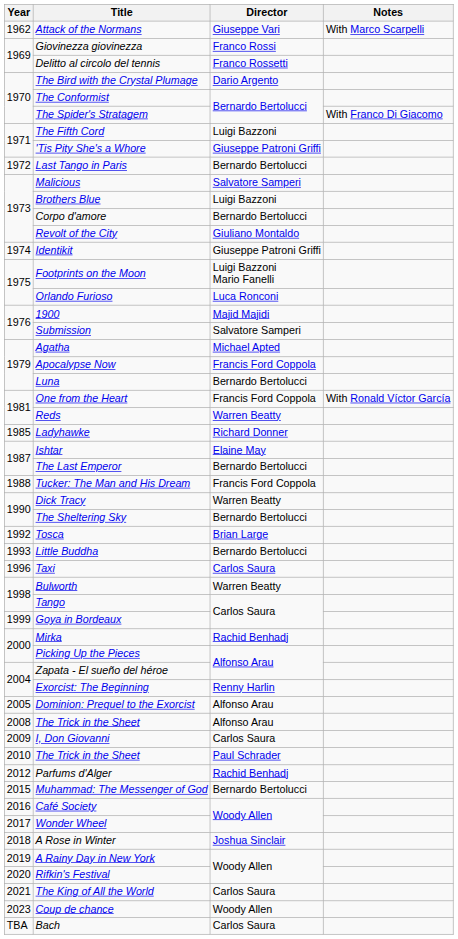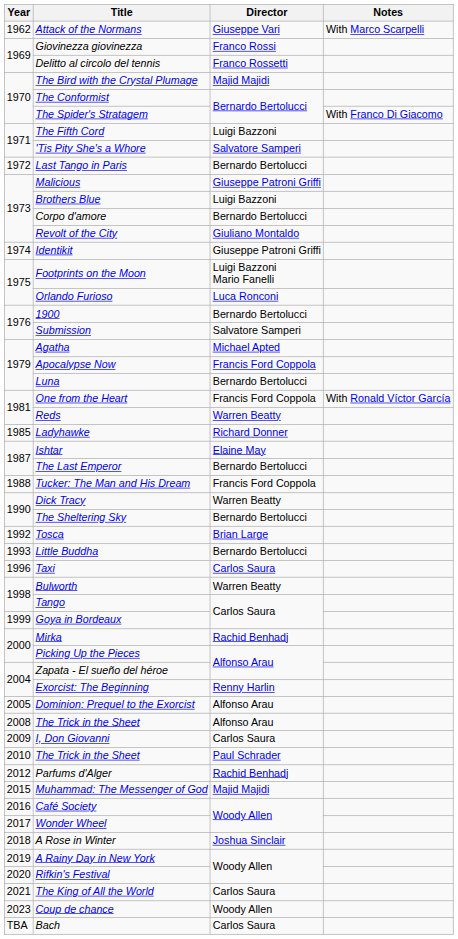 <table class="wikitable">
 <tr>
 <th>Year</th>
 <th>Title</th>
 <th>Director</th>
 <th>Notes</th>
 </tr>
 <tr>
 <td>1962</td>
 <td><em><a href='#'>Attack of the Normans</a></em></td>
 <td><a href='#'>Giuseppe Vari</a></td>
 <td>With <a href='#'>Marco Scarpelli</a></td>
 </tr>
 <tr>
 <td rowspan=2>1969</td>
 <td><em>Giovinezza giovinezza</em></td>
 <td><a href='#'>Franco Rossi</a></td>
 <td></td>
 </tr>
 <tr>
 <td><em>Delitto al circolo del tennis</em></td>
 <td><a href='#'>Franco Rossetti</a></td>
 <td></td>
 </tr>
 <tr>
 <td rowspan=3>1970</td>
 <td><em><a href='#'>The Bird with the Crystal Plumage</a></em></td>
-<td><a href='#'>Dario Argento</a></td>
+<td><a href='#'>Majid Majidi</a></td>
 <td></td>
 </tr>
 <tr>
 <td><em><a href='#'>The Conformist</a></em></td>
 <td rowspan=2><a href='#'>Bernardo Bertolucci</a></td>
 <td></td>
 </tr>
 <tr>
 <td><em><a href='#'>The Spider's Stratagem</a></em></td>
 <td>With <a href='#'>Franco Di Giacomo</a></td>
 </tr>
 <tr>
 <td rowspan=2>1971</td>
 <td><em><a href='#'>The Fifth Cord</a></em></td>
 <td>Luigi Bazzoni</td>
 <td></td>
 </tr>
 <tr>
 <td><em><a href='#'>'Tis Pity She's a Whore</a></em></td>
-<td><a href='#'>Giuseppe Patroni Griffi</a></td>
+<td><a href='#'>Salvatore Samperi</a></td>
 <td></td>
 </tr>
 <tr>
 <td>1972</td>
 <td><em><a href='#'>Last Tango in Paris</a></em></td>
 <td>Bernardo Bertolucci</td>
 <td></td>
 </tr>
 <tr>
 <td rowspan=4>1973</td>
 <td><em><a href='#'>Malicious</a></em></td>
-<td><a href='#'>Salvatore Samperi</a></td>
+<td><a href='#'>Giuseppe Patroni Griffi</a></td>
 <td></td>
 </tr>
 <tr>
 <td><em><a href='#'>Brothers Blue</a></em></td>
 <td>Luigi Bazzoni</td>
 <td></td>
 </tr>
 <tr>
 <td><em>Corpo d'amore</em></td>
 <td>Bernardo Bertolucci</td>
 <td></td>
 </tr>
 <tr>
 <td><em><a href='#'>Revolt of the City</a></em></td>
 <td><a href='#'>Giuliano Montaldo</a></td>
 <td></td>
 </tr>
 <tr>
 <td>1974</td>
 <td><em><a href='#'>Identikit</a></em></td>
 <td>Giuseppe Patroni Griffi</td>
 <td></td>
 </tr>
 <tr>
 <td rowspan=2>1975</td>
 <td><em><a href='#'>Footprints on the Moon</a></em></td>
 <td>Luigi Bazzoni<br>Mario Fanelli</td>
 <td></td>
 </tr>
 <tr>
 <td><em><a href='#'>Orlando Furioso</a></em></td>
 <td><a href='#'>Luca Ronconi</a></td>
 <td></td>
 </tr>
 <tr>
 <td rowspan=2>1976</td>
 <td><em><a href='#'>1900</a></em></td>
-<td><a href='#'>Majid Majidi</a></td>
+<td>Bernardo Bertolucci</td>
 <td></td>
 </tr>
 <tr>
 <td><em><a href='#'>Submission</a></em></td>
 <td>Salvatore Samperi</td>
 <td></td>
 </tr>
 <tr>
 <td rowspan=3>1979</td>
 <td><em><a href='#'>Agatha</a></em></td>
 <td><a href='#'>Michael Apted</a></td>
 <td></td>
 </tr>
 <tr>
 <td><em><a href='#'>Apocalypse Now</a></em></td>
 <td><a href='#'>Francis Ford Coppola</a></td>
 <td></td>
 </tr>
 <tr>
 <td><em><a href='#'>Luna</a></em></td>
 <td>Bernardo Bertolucci</td>
 <td></td>
 </tr>
 <tr>
 <td rowspan=2>1981</td>
 <td><em><a href='#'>One from the Heart</a></em></td>
 <td>Francis Ford Coppola</td>
 <td>With <a href='#'>Ronald Víctor García</a></td>
 </tr>
 <tr>
 <td><em><a href='#'>Reds</a></em></td>
 <td><a href='#'>Warren Beatty</a></td>
 <td></td>
 </tr>
 <tr>
 <td>1985</td>
 <td><em><a href='#'>Ladyhawke</a></em></td>
 <td><a href='#'>Richard Donner</a></td>
 <td></td>
 </tr>
 <tr>
 <td rowspan=2>1987</td>
 <td><em><a href='#'>Ishtar</a></em></td>
 <td><a href='#'>Elaine May</a></td>
 <td></td>
 </tr>
 <tr>
 <td><em><a href='#'>The Last Emperor</a></em></td>
 <td>Bernardo Bertolucci</td>
 <td></td>
 </tr>
 <tr>
 <td>1988</td>
 <td><em><a href='#'>Tucker: The Man and His Dream</a></em></td>
 <td>Francis Ford Coppola</td>
 <td></td>
 </tr>
 <tr>
 <td rowspan=2>1990</td>
 <td><em><a href='#'>Dick Tracy</a></em></td>
 <td>Warren Beatty</td>
 <td></td>
 </tr>
 <tr>
 <td><em><a href='#'>The Sheltering Sky</a></em></td>
 <td>Bernardo Bertolucci</td>
 <td></td>
 </tr>
 <tr>
 <td>1992</td>
 <td><em><a href='#'>Tosca</a></em></td>
 <td><a href='#'>Brian Large</a></td>
 <td></td>
 </tr>
 <tr>
 <td>1993</td>
 <td><em><a href='#'>Little Buddha</a></em></td>
 <td>Bernardo Bertolucci</td>
 <td></td>
 </tr>
 <tr>
 <td>1996</td>
 <td><em><a href='#'>Taxi</a></em></td>
 <td><a href='#'>Carlos Saura</a></td>
 <td></td>
 </tr>
 <tr>
 <td rowspan=2>1998</td>
 <td><em><a href='#'>Bulworth</a></em></td>
 <td>Warren Beatty</td>
 <td></td>
 </tr>
 <tr>
 <td><em><a href='#'>Tango</a></em></td>
 <td rowspan=2>Carlos Saura</td>
 <td></td>
 </tr>
 <tr>
 <td>1999</td>
 <td><em><a href='#'>Goya in Bordeaux</a></em></td>
 <td></td>
 </tr>
 <tr>
 <td rowspan=2>2000</td>
 <td><em><a href='#'>Mirka</a></em></td>
 <td><a href='#'>Rachid Benhadj</a></td>
 <td></td>
 </tr>
 <tr>
 <td><em><a href='#'>Picking Up the Pieces</a></em></td>
 <td rowspan=2><a href='#'>Alfonso Arau</a></td>
 <td></td>
 </tr>
 <tr>
 <td rowspan=2>2004</td>
 <td><em>Zapata - El sueño del héroe</em></td>
 <td></td>
 </tr>
 <tr>
 <td><em><a href='#'>Exorcist: The Beginning</a></em></td>
 <td><a href='#'>Renny Harlin</a></td>
 <td></td>
 </tr>
 <tr>
 <td>2005</td>
 <td><em><a href='#'>Dominion: Prequel to the Exorcist</a></em></td>
 <td>Alfonso Arau</td>
 <td></td>
 </tr>
 <tr>
 <td>2008</td>
 <td><em><a href='#'>The Trick in the Sheet</a></em></td>
 <td>Alfonso Arau</td>
 <td></td>
 </tr>
 <tr>
 <td>2009</td>
 <td><em><a href='#'>I, Don Giovanni</a></em></td>
 <td>Carlos Saura</td>
 <td></td>
 </tr>
 <tr>
 <td>2010</td>
 <td><em><a href='#'>The Trick in the Sheet</a></em></td>
 <td><a href='#'>Paul Schrader</a></td>
 <td></td>
 </tr>
 <tr>
 <td>2012</td>
 <td><em>Parfums d'Alger</em></td>
 <td><a href='#'>Rachid Benhadj</a></td>
 <td></td>
 </tr>
 <tr>
 <td>2015</td>
 <td><em><a href='#'>Muhammad: The Messenger of God</a></em></td>
-<td>Bernardo Bertolucci</td>
+<td><a href='#'>Majid Majidi</a></td>
 <td></td>
 </tr>
 <tr>
 <td>2016</td>
 <td><em><a href='#'>Café Society</a></em></td>
 <td rowspan=2><a href='#'>Woody Allen</a></td>
 <td></td>
 </tr>
 <tr>
 <td>2017</td>
 <td><em><a href='#'>Wonder Wheel</a></em></td>
 <td></td>
 </tr>
 <tr>
 <td>2018</td>
 <td><em>A Rose in Winter</em></td>
 <td><a href='#'>Joshua Sinclair</a></td>
 <td></td>
 </tr>
 <tr>
 <td>2019</td>
 <td><em><a href='#'>A Rainy Day in New York</a></em></td>
 <td rowspan=2>Woody Allen</td>
 <td></td>
 </tr>
 <tr>
 <td>2020</td>
 <td><em><a href='#'>Rifkin's Festival</a></em></td>
 <td></td>
 </tr>
 <tr>
 <td>2021</td>
 <td><em><a href='#'>The King of All the World</a></em></td>
 <td>Carlos Saura</td>
 <td></td>
 </tr>
 <tr>
 <td>2023</td>
 <td><em><a href='#'>Coup de chance</a></em></td>
 <td>Woody Allen</td>
 <td></td>
 </tr>
 <tr>
 <td>TBA</td>
 <td><em>Bach</em></td>
 <td>Carlos Saura</td>
 <td></td>
 </tr>
 </table>
